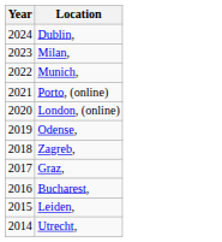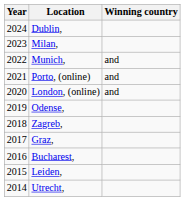 <table class="wikitable">
 <tr>
 <th>Year</th>
 <th>Location</th>
+<th>Winning country</th>
 </tr>
 <tr>
 <td>2024</td>
 <td><a href='#'>Dublin</a>, </td>
+<td></td>
 </tr>
 <tr>
 <td>2023</td>
 <td><a href='#'>Milan</a>, </td>
+<td></td>
 </tr>
 <tr>
 <td>2022</td>
 <td><a href='#'>Munich</a>, </td>
+<td> and </td>
 </tr>
 <tr>
 <td>2021</td>
 <td><a href='#'>Porto</a>,  (online)</td>
+<td> and </td>
 </tr>
 <tr>
 <td>2020</td>
 <td><a href='#'>London</a>,  (online)</td>
+<td> and </td>
 </tr>
 <tr>
 <td>2019</td>
 <td><a href='#'>Odense</a>, </td>
+<td></td>
 </tr>
 <tr>
 <td>2018</td>
 <td><a href='#'>Zagreb</a>, </td>
+<td></td>
 </tr>
 <tr>
 <td>2017</td>
 <td><a href='#'>Graz</a>, </td>
+<td></td>
 </tr>
 <tr>
 <td>2016</td>
 <td><a href='#'>Bucharest</a>, </td>
+<td></td>
 </tr>
 <tr>
 <td>2015</td>
 <td><a href='#'>Leiden</a>, </td>
+<td></td>
 </tr>
 <tr>
 <td>2014</td>
 <td><a href='#'>Utrecht</a>, </td>
+<td></td>
 </tr>
 </table>
